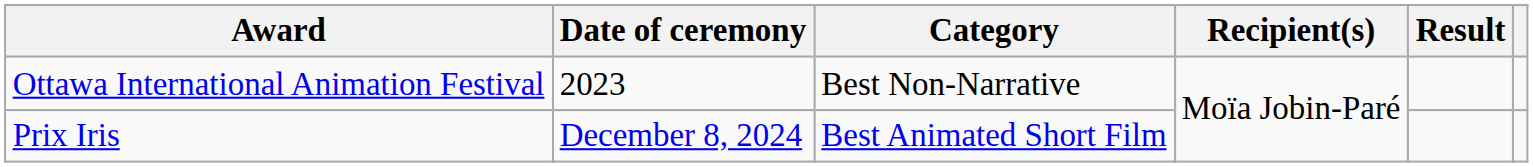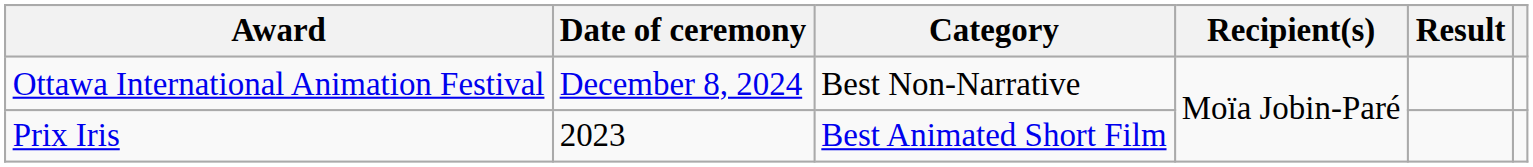 <table class="wikitable sortable plainrowheaders">
 <tr>
 <th scope="col">Award</th>
 <th scope="col">Date of ceremony</th>
 <th scope="col">Category</th>
 <th scope="col">Recipient(s)</th>
 <th scope="col">Result</th>
 <th scope="col" class="unsortable"></th>
 </tr>
 <tr>
 <td><a href='#'>Ottawa International Animation Festival</a></td>
-<td>2023</td>
+<td><a href='#'>December 8, 2024</a></td>
 <td>Best Non-Narrative</td>
 <td rowspan=2>Moïa Jobin-Paré</td>
 <td></td>
 <td></td>
 </tr>
 <tr>
 <td><a href='#'>Prix Iris</a></td>
-<td><a href='#'>December 8, 2024</a></td>
+<td>2023</td>
 <td><a href='#'>Best Animated Short Film</a></td>
 <td></td>
 <td></td>
 </tr>
 </table>
